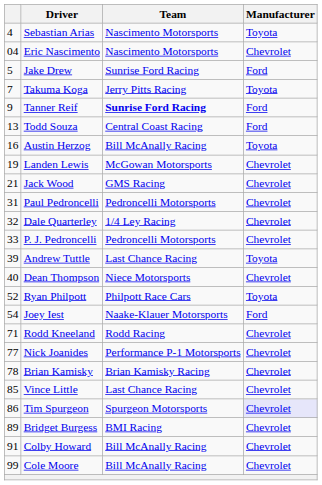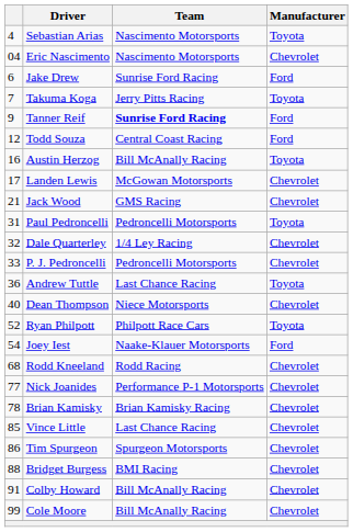 <table class="wikitable" style="font-size:95%">
 <tr>
 <th></th>
 <th>Driver</th>
 <th>Team</th>
 <th>Manufacturer</th>
 </tr>
 <tr>
 <td>4</td>
 <td><a href='#'>Sebastian Arias</a></td>
 <td><a href='#'>Nascimento Motorsports</a></td>
 <td><a href='#'>Toyota</a></td>
 </tr>
 <tr>
 <td>04</td>
 <td><a href='#'>Eric Nascimento</a></td>
 <td><a href='#'>Nascimento Motorsports</a></td>
 <td><a href='#'>Chevrolet</a></td>
 </tr>
 <tr>
-<td>5</td>
+<td>6</td>
 <td><a href='#'>Jake Drew</a></td>
 <td><a href='#'>Sunrise Ford Racing</a></td>
 <td><a href='#'>Ford</a></td>
 </tr>
 <tr>
 <td>7</td>
 <td><a href='#'>Takuma Koga</a></td>
 <td><a href='#'>Jerry Pitts Racing</a></td>
 <td><a href='#'>Toyota</a></td>
 </tr>
 <tr>
 <td>9</td>
 <td><a href='#'>Tanner Reif</a></td>
 <td><strong><a href='#'>Sunrise Ford Racing</a></strong></td>
 <td><a href='#'>Ford</a></td>
 </tr>
 <tr>
-<td>13</td>
+<td>12</td>
 <td><a href='#'>Todd Souza</a></td>
 <td><a href='#'>Central Coast Racing</a></td>
 <td><a href='#'>Ford</a></td>
 </tr>
 <tr>
 <td>16</td>
 <td><a href='#'>Austin Herzog</a></td>
 <td><a href='#'>Bill McAnally Racing</a></td>
 <td><a href='#'>Toyota</a></td>
 </tr>
 <tr>
-<td>19</td>
+<td>17</td>
 <td><a href='#'>Landen Lewis</a></td>
 <td><a href='#'>McGowan Motorsports</a></td>
 <td><a href='#'>Chevrolet</a></td>
 </tr>
 <tr>
 <td>21</td>
 <td><a href='#'>Jack Wood</a></td>
 <td><a href='#'>GMS Racing</a></td>
 <td><a href='#'>Chevrolet</a></td>
 </tr>
 <tr>
 <td>31</td>
 <td><a href='#'>Paul Pedroncelli</a></td>
 <td><a href='#'>Pedroncelli Motorsports</a></td>
-<td><a href='#'>Chevrolet</a></td>
+<td><a href='#'>Toyota</a></td>
 </tr>
 <tr>
 <td>32</td>
 <td><a href='#'>Dale Quarterley</a></td>
 <td><a href='#'>1/4 Ley Racing</a></td>
 <td><a href='#'>Chevrolet</a></td>
 </tr>
 <tr>
 <td>33</td>
 <td><a href='#'>P. J. Pedroncelli</a></td>
 <td><a href='#'>Pedroncelli Motorsports</a></td>
 <td><a href='#'>Chevrolet</a></td>
 </tr>
 <tr>
-<td>39</td>
+<td>36</td>
 <td><a href='#'>Andrew Tuttle</a></td>
 <td><a href='#'>Last Chance Racing</a></td>
 <td><a href='#'>Toyota</a></td>
 </tr>
 <tr>
 <td>40</td>
 <td><a href='#'>Dean Thompson</a></td>
 <td><a href='#'>Niece Motorsports</a></td>
 <td><a href='#'>Chevrolet</a></td>
 </tr>
 <tr>
 <td>52</td>
 <td><a href='#'>Ryan Philpott</a></td>
 <td><a href='#'>Philpott Race Cars</a></td>
 <td><a href='#'>Toyota</a></td>
 </tr>
 <tr>
 <td>54</td>
 <td><a href='#'>Joey Iest</a></td>
 <td><a href='#'>Naake-Klauer Motorsports</a></td>
 <td><a href='#'>Ford</a></td>
 </tr>
 <tr>
-<td>71</td>
+<td>68</td>
 <td><a href='#'>Rodd Kneeland</a></td>
 <td><a href='#'>Rodd Racing</a></td>
 <td><a href='#'>Chevrolet</a></td>
 </tr>
 <tr>
 <td>77</td>
 <td><a href='#'>Nick Joanides</a></td>
 <td><a href='#'>Performance P-1 Motorsports</a></td>
 <td><a href='#'>Chevrolet</a></td>
 </tr>
 <tr>
 <td>78</td>
 <td><a href='#'>Brian Kamisky</a></td>
 <td><a href='#'>Brian Kamisky Racing</a></td>
 <td><a href='#'>Chevrolet</a></td>
 </tr>
 <tr>
 <td>85</td>
 <td><a href='#'>Vince Little</a></td>
 <td><a href='#'>Last Chance Racing</a></td>
 <td><a href='#'>Chevrolet</a></td>
 </tr>
 <tr>
 <td>86</td>
 <td><a href='#'>Tim Spurgeon</a></td>
 <td><a href='#'>Spurgeon Motorsports</a></td>
-<td style="background: lavender;"><a href='#'>Chevrolet</a></td>
+<td><a href='#'>Chevrolet</a></td>
 </tr>
 <tr>
-<td>89</td>
+<td>88</td>
 <td><a href='#'>Bridget Burgess</a></td>
 <td><a href='#'>BMI Racing</a></td>
 <td><a href='#'>Chevrolet</a></td>
 </tr>
 <tr>
 <td>91</td>
 <td><a href='#'>Colby Howard</a></td>
 <td><a href='#'>Bill McAnally Racing</a></td>
 <td><a href='#'>Chevrolet</a></td>
 </tr>
 <tr>
 <td>99</td>
 <td><a href='#'>Cole Moore</a></td>
 <td><a href='#'>Bill McAnally Racing</a></td>
 <td><a href='#'>Chevrolet</a></td>
 </tr>
 <tr>
 <th colspan="7"></th>
 </tr>
 </table>
